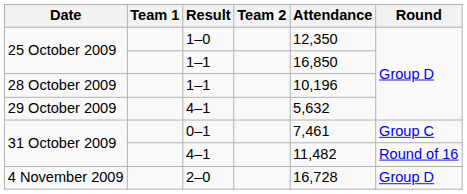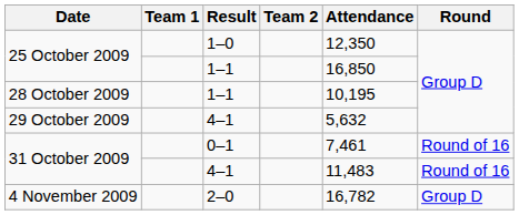 <table class="wikitable" style="text-align: left;">
 <tr>
 <th>Date</th>
 <th>Team 1</th>
 <th>Result</th>
 <th>Team 2</th>
 <th>Attendance</th>
 <th>Round</th>
 </tr>
 <tr>
 <td rowspan=2>25 October 2009</td>
 <td></td>
 <td>1–0</td>
 <td></td>
 <td>12,350</td>
 <td rowspan=4><a href='#'>Group D</a></td>
 </tr>
 <tr>
 <td></td>
 <td>1–1</td>
 <td></td>
 <td>16,850</td>
 </tr>
 <tr>
 <td>28 October 2009</td>
 <td></td>
 <td>1–1</td>
 <td></td>
-<td>10,196</td>
+<td>10,195</td>
 </tr>
 <tr>
 <td>29 October 2009</td>
 <td></td>
 <td>4–1</td>
 <td></td>
 <td>5,632</td>
 </tr>
 <tr>
 <td rowspan=2>31 October 2009</td>
 <td></td>
 <td>0–1</td>
 <td></td>
 <td>7,461</td>
-<td><a href='#'>Group C</a></td>
+<td><a href='#'>Round of 16</a></td>
 </tr>
 <tr>
 <td></td>
 <td>4–1</td>
 <td></td>
-<td>11,482</td>
+<td>11,483</td>
 <td><a href='#'>Round of 16</a></td>
 </tr>
 <tr>
 <td>4 November 2009</td>
 <td></td>
 <td>2–0</td>
 <td></td>
-<td>16,728</td>
+<td>16,782</td>
 <td><a href='#'>Group D</a></td>
 </tr>
 </table>
